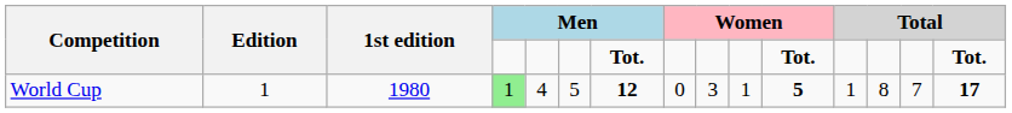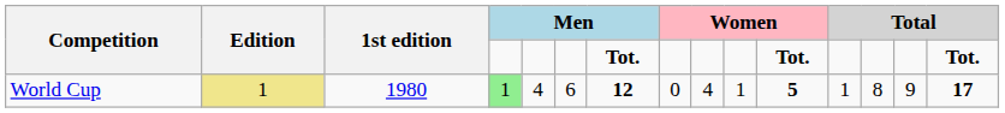 <table class="wikitable" width=55% style="font-size:90%; text-align:center;">
 <tr>
 <th rowspan=2>Competition</th>
 <th rowspan=2>Edition</th>
 <th rowspan=2>1st edition</th>
 <th colspan=4; style="background-color:lightblue">Men</th>
 <th colspan=4; style="background-color:lightpink">Women</th>
 <th colspan=4; style="background-color:lightgrey">Total</th>
 </tr>
 <tr>
 <td></td>
 <td></td>
 <td></td>
 <td><strong>Tot.</strong></td>
 <td></td>
 <td></td>
 <td></td>
 <td><strong>Tot.</strong></td>
 <td></td>
 <td></td>
 <td></td>
 <td><strong>Tot.</strong></td>
 </tr>
 <tr>
 <td align=left><a href='#'>World Cup</a></td>
-<td>1</td>
+<td style="background: khaki;">1</td>
 <td><a href='#'>1980</a></td>
 <td style="background: lightgreen;">1</td>
 <td>4</td>
-<td>5</td>
+<td>6</td>
 <td><strong>12</strong></td>
 <td>0</td>
-<td>3</td>
+<td>4</td>
 <td>1</td>
 <td><strong>5</strong></td>
 <td>1</td>
 <td>8</td>
-<td>7</td>
+<td>9</td>
 <td><strong>17</strong></td>
 </tr>
 </table>
